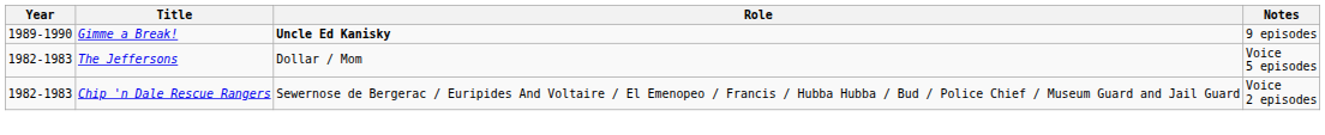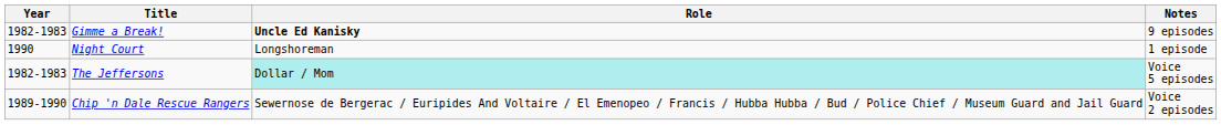 <table class="wikitable">
 <tr>
 <th>Year</th>
 <th>Title</th>
 <th>Role</th>
 <th>Notes</th>
 </tr>
 <tr>
-<td>1989-1990</td>
+<td>1982-1983</td>
 <td><em><a href='#'>Gimme a Break!</a></em></td>
 <td><strong>Uncle Ed Kanisky</strong></td>
 <td>9 episodes</td>
 </tr>
 <tr>
+<td>1990</td>
+<td><em><a href='#'>Night Court</a></em></td>
+<td>Longshoreman</td>
+<td>1 episode</td>
+</tr>
+<tr>
 <td>1982-1983</td>
 <td><em><a href='#'>The Jeffersons</a></em></td>
-<td>Dollar / Mom</td>
+<td style="background: paleturquoise;">Dollar / Mom</td>
 <td>Voice<br>5 episodes</td>
 </tr>
 <tr>
-<td>1982-1983</td>
+<td>1989-1990</td>
 <td><em><a href='#'>Chip 'n Dale Rescue Rangers</a></em></td>
 <td>Sewernose de Bergerac / Euripides And Voltaire / El Emenopeo / Francis / Hubba Hubba / Bud / Police Chief / Museum Guard and Jail Guard</td>
 <td>Voice<br>2 episodes</td>
 </tr>
 </table>
